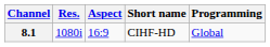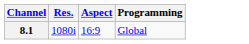 <table class="wikitable">
 <tr>
 <th><a href='#'>Channel</a></th>
 <th><a href='#'>Res.</a></th>
 <th><a href='#'>Aspect</a></th>
-<th>Short name</th>
 <th>Programming</th>
 </tr>
 <tr>
 <th scope = "row">8.1</th>
 <td><a href='#'>1080i</a></td>
 <td><a href='#'>16:9</a></td>
-<td>CIHF-HD</td>
 <td><a href='#'>Global</a></td>
 </tr>
 </table>
